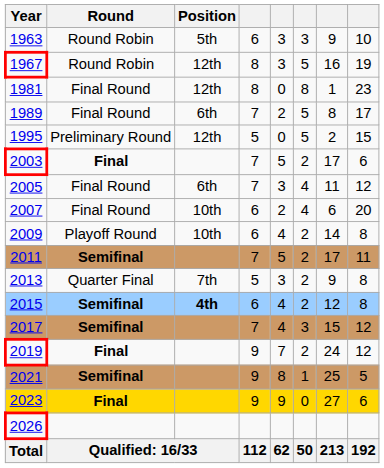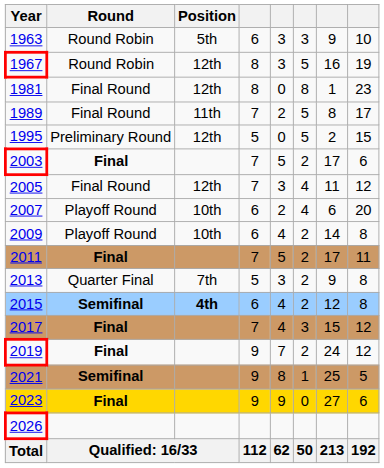 <table class="wikitable" style="text-align: center;">
 <tr>
 <th>Year</th>
 <th>Round</th>
 <th>Position</th>
 <th width="15"></th>
 <th width="15"></th>
 <th width="15"></th>
 <th></th>
 <th></th>
 </tr>
 <tr>
 <td> <a href='#'>1963</a></td>
 <td>Round Robin</td>
 <td>5th</td>
 <td>6</td>
 <td>3</td>
 <td>3</td>
 <td>9</td>
 <td>10</td>
 </tr>
 <tr>
 <td style="border: 3px solid red"> <a href='#'>1967</a></td>
 <td>Round Robin</td>
 <td>12th</td>
 <td>8</td>
 <td>3</td>
 <td>5</td>
 <td>16</td>
 <td>19</td>
 </tr>
 <tr>
 <td> <a href='#'>1981</a></td>
 <td>Final Round</td>
 <td>12th</td>
 <td>8</td>
 <td>0</td>
 <td>8</td>
 <td>1</td>
 <td>23</td>
 </tr>
 <tr>
 <td> <a href='#'>1989</a></td>
 <td>Final Round</td>
-<td>6th</td>
+<td>11th</td>
 <td>7</td>
 <td>2</td>
 <td>5</td>
 <td>8</td>
 <td>17</td>
 </tr>
 <tr>
 <td> <a href='#'>1995</a></td>
 <td>Preliminary Round</td>
 <td>12th</td>
 <td>5</td>
 <td>0</td>
 <td>5</td>
 <td>2</td>
 <td>15</td>
 </tr>
 <tr -bgcolor=silver>
 <td style="border: 3px solid red"> <a href='#'>2003</a></td>
 <td><strong>Final</strong></td>
 <td></td>
 <td>7</td>
 <td>5</td>
 <td>2</td>
 <td>17</td>
 <td>6</td>
 </tr>
 <tr>
 <td> <a href='#'>2005</a></td>
 <td>Final Round</td>
-<td>6th</td>
+<td>12th</td>
 <td>7</td>
 <td>3</td>
 <td>4</td>
 <td>11</td>
 <td>12</td>
 </tr>
 <tr>
 <td>  <a href='#'>2007</a></td>
-<td>Final Round</td>
+<td>Playoff Round</td>
 <td>10th</td>
 <td>6</td>
 <td>2</td>
 <td>4</td>
 <td>6</td>
 <td>20</td>
 </tr>
 <tr>
 <td> <a href='#'>2009</a></td>
 <td>Playoff Round</td>
 <td>10th</td>
 <td>6</td>
 <td>4</td>
 <td>2</td>
 <td>14</td>
 <td>8</td>
 </tr>
 <tr bgcolor=cc9966>
 <td>  <a href='#'>2011</a></td>
-<td><strong>Semifinal</strong></td>
+<td><strong>Final</strong></td>
 <td></td>
 <td>7</td>
 <td>5</td>
 <td>2</td>
 <td>17</td>
 <td>11</td>
 </tr>
 <tr>
 <td> <a href='#'>2013</a></td>
 <td>Quarter Final</td>
 <td>7th</td>
 <td>5</td>
 <td>3</td>
 <td>2</td>
 <td>9</td>
 <td>8</td>
 </tr>
 <tr style="background:#9acdff;">
 <td>  <a href='#'>2015</a></td>
 <td><strong>Semifinal</strong></td>
 <td><strong>4th</strong></td>
 <td>6</td>
 <td>4</td>
 <td>2</td>
 <td>12</td>
 <td>8</td>
 </tr>
 <tr bgcolor=cc9966>
 <td>  <a href='#'>2017</a></td>
-<td><strong>Semifinal</strong></td>
+<td><strong>Final</strong></td>
 <td></td>
 <td>7</td>
 <td>4</td>
 <td>3</td>
 <td>15</td>
 <td>12</td>
 </tr>
 <tr -bgcolor=silver>
 <td style="border: 3px solid red">    <a href='#'>2019</a></td>
 <td><strong>Final</strong></td>
 <td></td>
 <td>9</td>
 <td>7</td>
 <td>2</td>
 <td>24</td>
 <td>12</td>
 </tr>
 <tr bgcolor=cc9966>
 <td>    <a href='#'>2021</a></td>
 <td><strong>Semifinal</strong></td>
 <td></td>
 <td>9</td>
 <td>8</td>
 <td>1</td>
 <td>25</td>
 <td>5</td>
 </tr>
 <tr bgcolor=gold>
 <td>    <a href='#'>2023</a></td>
 <td><strong>Final</strong></td>
 <td></td>
 <td>9</td>
 <td>9</td>
 <td>0</td>
 <td>27</td>
 <td>6</td>
 </tr>
 <tr>
 <td style="border: 3px solid red">    <a href='#'>2026</a></td>
 <td></td>
 <td></td>
 <td></td>
 <td></td>
 <td></td>
 <td></td>
 <td></td>
 </tr>
 <tr>
 <th>Total</th>
 <th colspan="2">Qualified: 16/33</th>
 <th>112</th>
 <th>62</th>
 <th>50</th>
 <th>213</th>
 <th>192 </th>
 </tr>
 </table>
